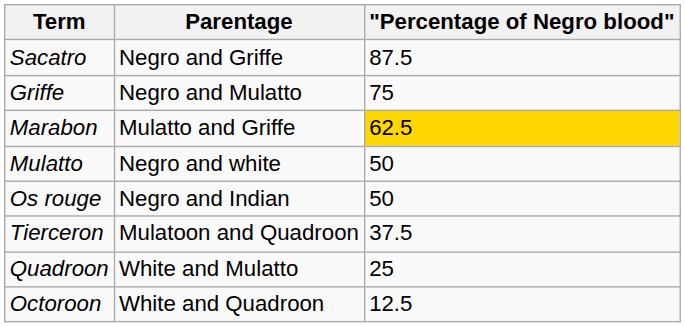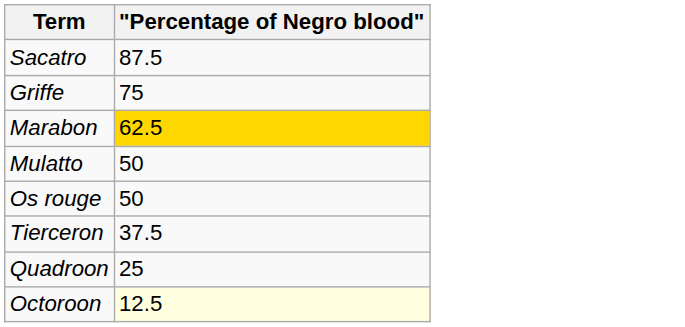 <table class="wikitable">
 <tr>
 <th>Term</th>
-<th>Parentage</th>
 <th>"Percentage of Negro blood"</th>
 </tr>
 <tr>
 <td><em>Sacatro</em></td>
-<td>Negro and Griffe</td>
 <td>87.5</td>
 </tr>
 <tr>
 <td><em>Griffe</em></td>
-<td>Negro and Mulatto</td>
 <td>75</td>
 </tr>
 <tr>
 <td><em>Marabon</em></td>
-<td>Mulatto and Griffe</td>
 <td style="background: gold;">62.5</td>
 </tr>
 <tr>
 <td><em>Mulatto</em></td>
-<td>Negro and white</td>
 <td>50</td>
 </tr>
 <tr>
 <td><em>Os rouge</em></td>
-<td>Negro and Indian</td>
 <td>50</td>
 </tr>
 <tr>
 <td><em>Tierceron</em></td>
-<td>Mulatoon and Quadroon</td>
 <td>37.5</td>
 </tr>
 <tr>
 <td><em>Quadroon</em></td>
-<td>White and Mulatto</td>
 <td>25</td>
 </tr>
 <tr>
 <td><em>Octoroon</em></td>
-<td>White and Quadroon</td>
-<td>12.5</td>
+<td style="background: lightyellow;">12.5</td>
 </tr>
 </table>
